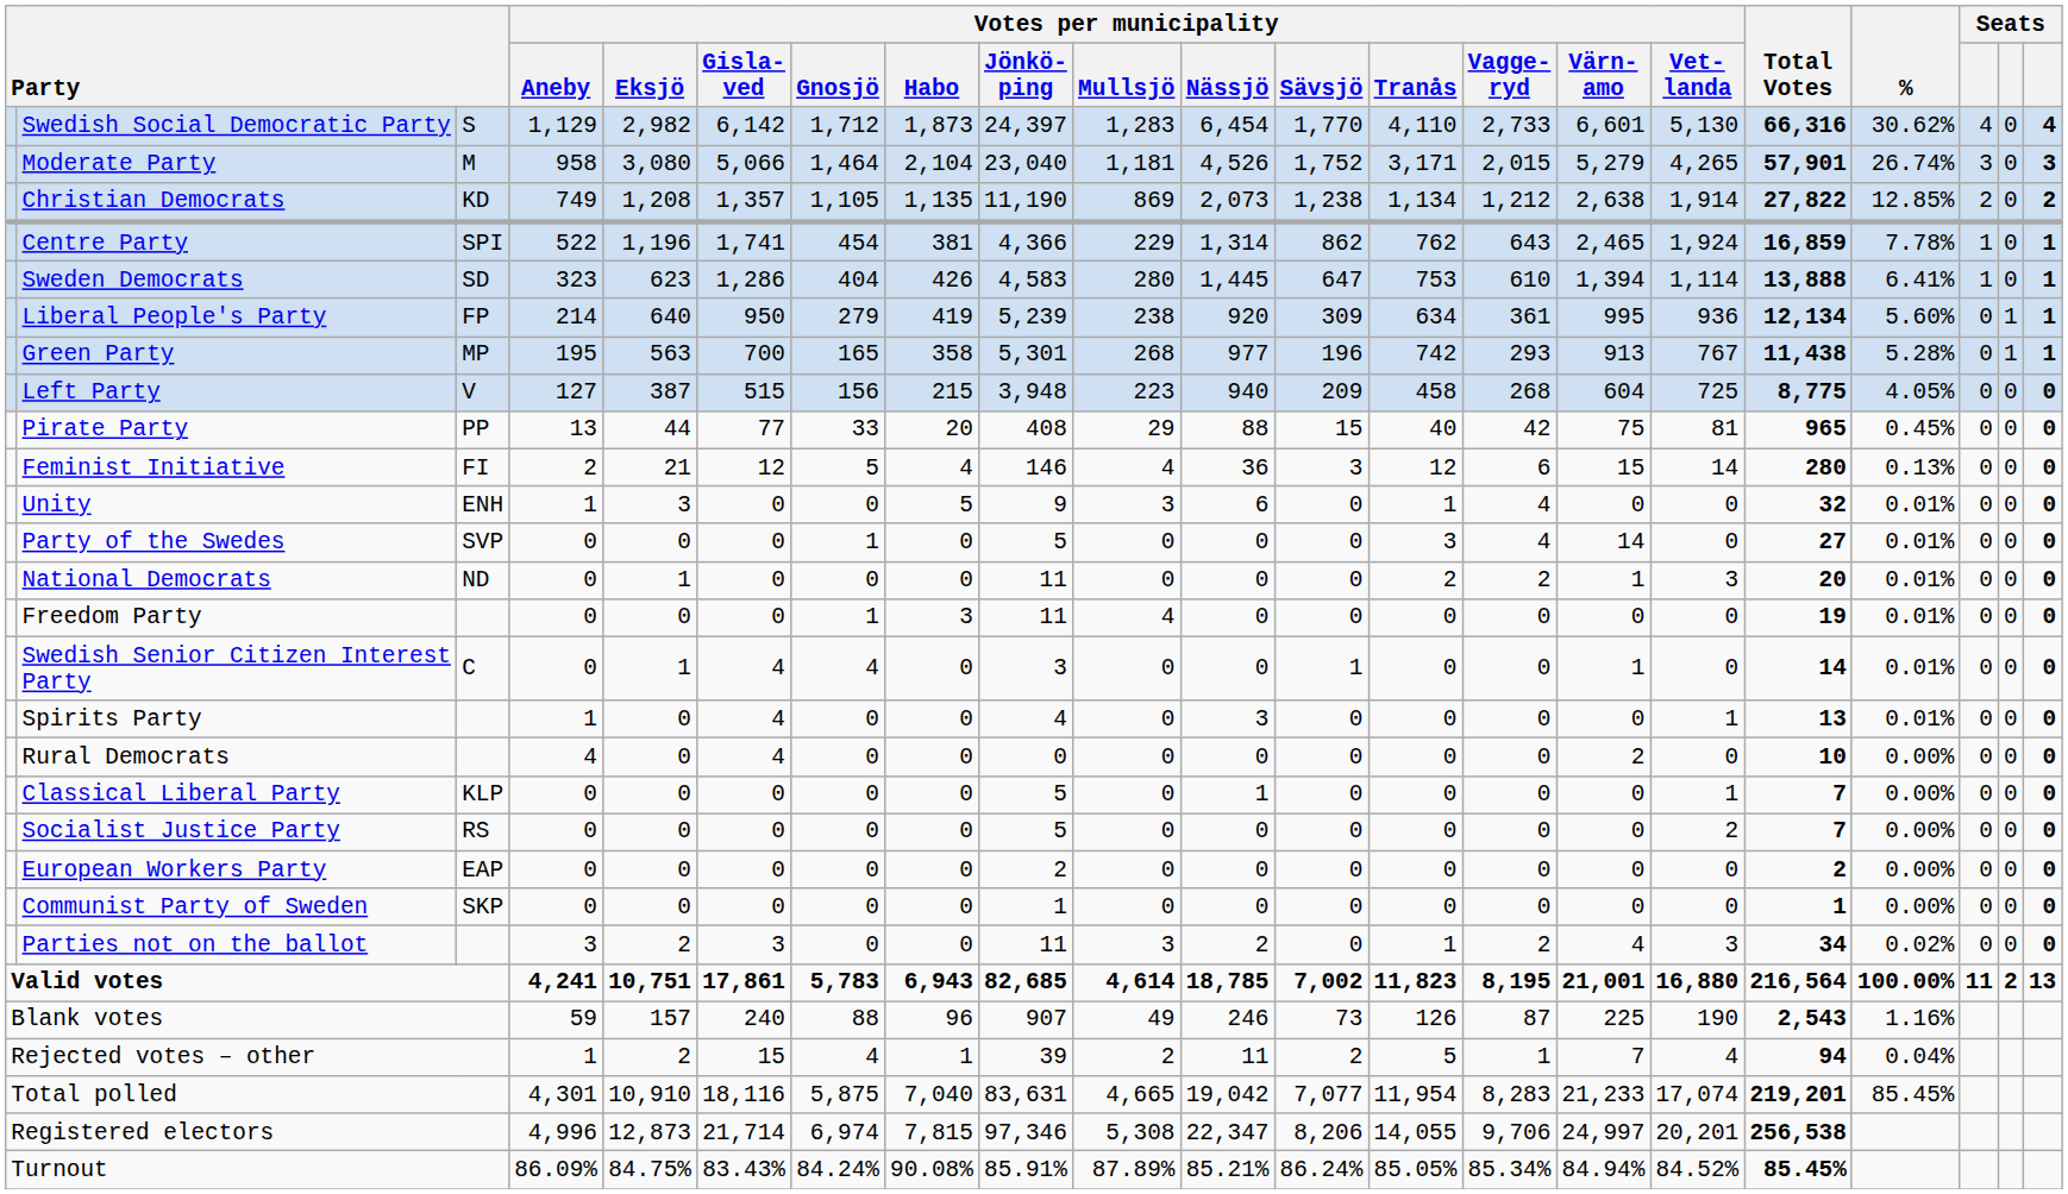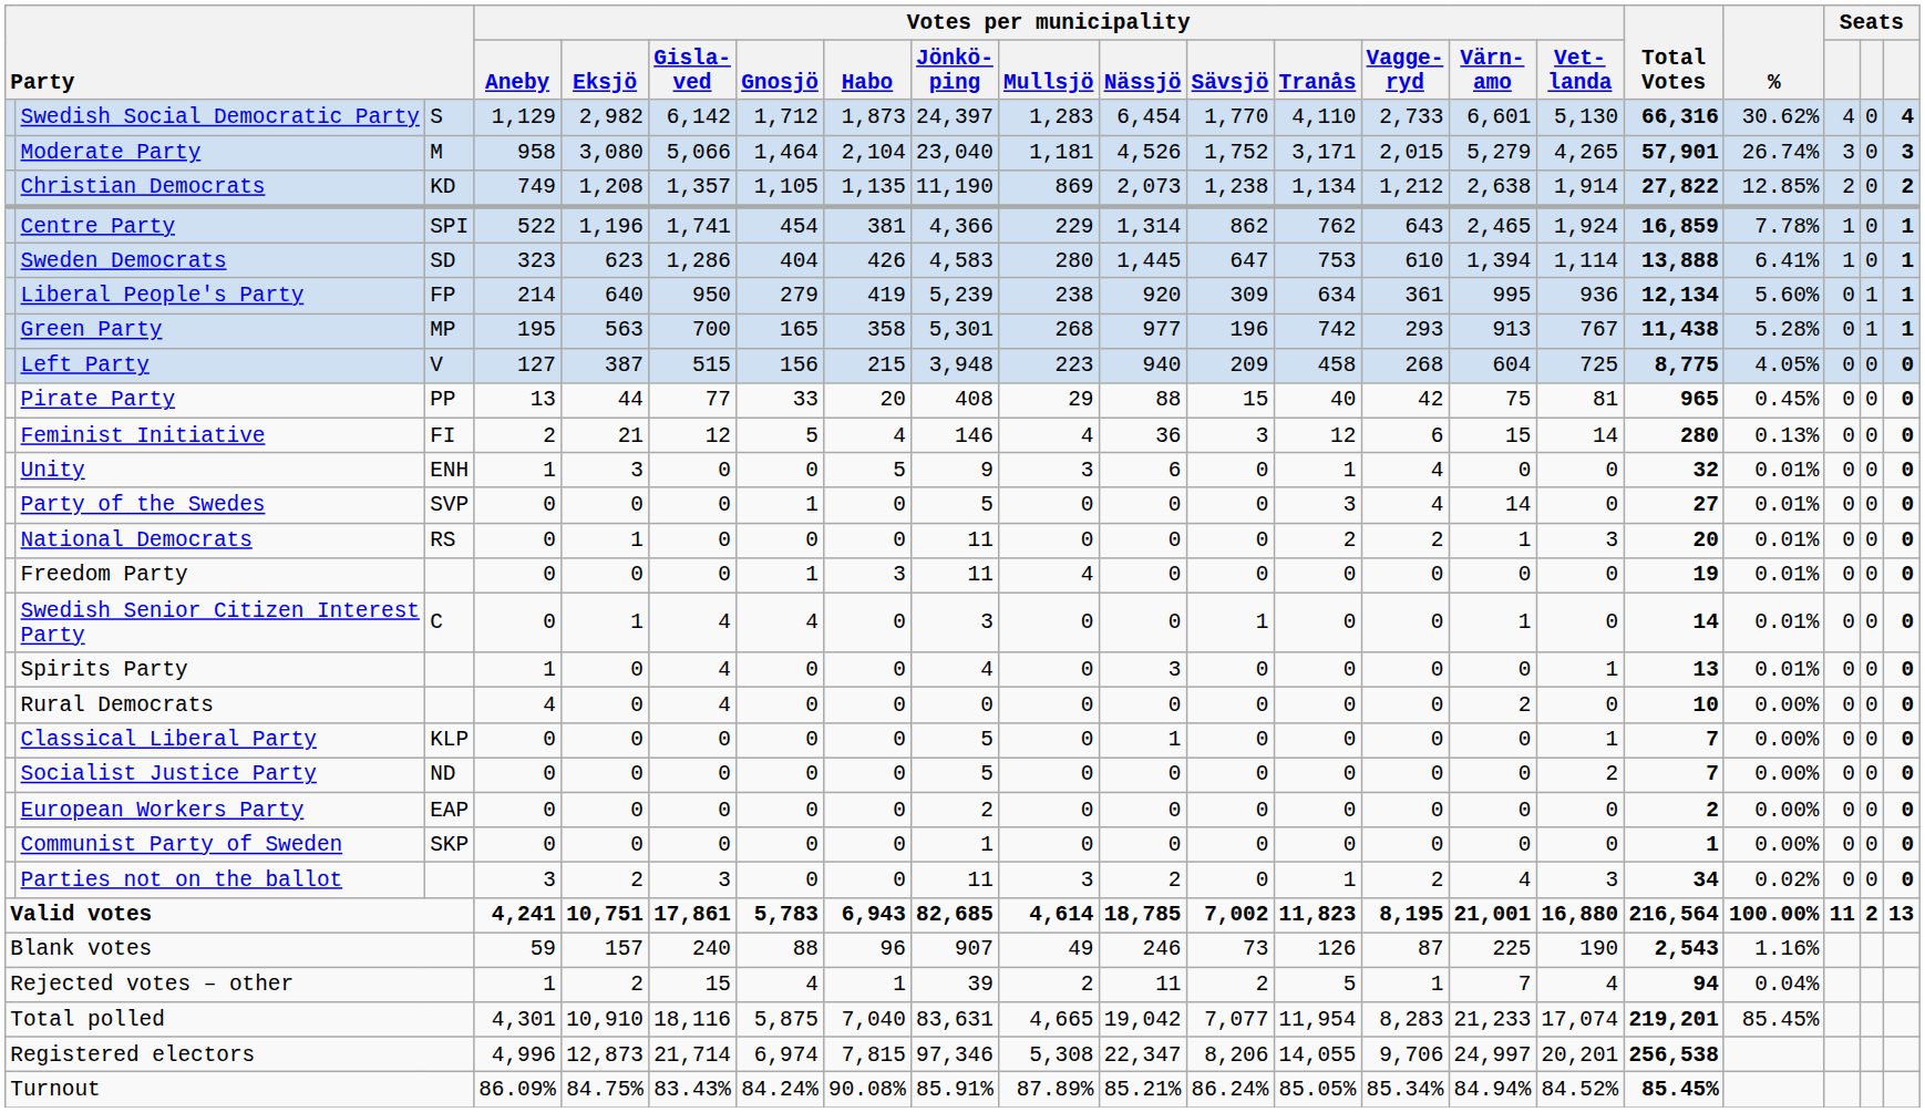 <table class="wikitable" border="1" style="text-align:right;">
 <tr>
 <th style="text-align:left;" valign=bottom rowspan=2 colspan=3>Party</th>
 <th colspan=13>Votes per municipality</th>
 <th align=center valign=bottom rowspan=2 width="50">Total Votes</th>
 <th align=center valign=bottom rowspan=2 width="50">%</th>
 <th colspan=3>Seats</th>
 </tr>
 <tr>
 <th align=center valign=bottom width="50"><a href='#'>Aneby</a></th>
 <th align=center valign=bottom width="50"><a href='#'>Eksjö</a></th>
 <th align=center valign=bottom width="50"><a href='#'>Gisla- ved</a></th>
 <th align=center valign=bottom width="50"><a href='#'>Gnosjö</a></th>
 <th align=center valign=bottom width="50"><a href='#'>Habo</a></th>
 <th align=center valign=bottom width="50"><a href='#'>Jönkö- ping</a></th>
 <th align=center valign=bottom width="50"><a href='#'>Mullsjö</a></th>
 <th align=center valign=bottom width="50"><a href='#'>Nässjö</a></th>
 <th align=center valign=bottom width="50"><a href='#'>Sävsjö</a></th>
 <th align=center valign=bottom width="50"><a href='#'>Tranås</a></th>
 <th align=center valign=bottom width="50"><a href='#'>Vagge- ryd</a></th>
 <th align=center valign=bottom width="50"><a href='#'>Värn- amo</a></th>
 <th align=center valign=bottom width="50"><a href='#'>Vet- landa</a></th>
 <th align=center valign=bottom width="20"><small></small></th>
 <th align=center valign=bottom width="20"><small><a href='#'></a></small></th>
 <th align=center valign=bottom width="20"><small></small></th>
 </tr>
 <tr style="background:#CEE0F2;">
 <td></td>
 <td align=left style="white-space: nowrap;"><a href='#'>Swedish Social Democratic Party</a></td>
 <td align=left>S</td>
 <td>1,129</td>
 <td>2,982</td>
 <td>6,142</td>
 <td>1,712</td>
 <td>1,873</td>
 <td>24,397</td>
 <td>1,283</td>
 <td>6,454</td>
 <td>1,770</td>
 <td>4,110</td>
 <td>2,733</td>
 <td>6,601</td>
 <td>5,130</td>
 <td><strong>66,316</strong></td>
 <td>30.62%</td>
 <td>4</td>
 <td>0</td>
 <td><strong>4</strong></td>
 </tr>
 <tr style="background:#CEE0F2;">
 <td></td>
 <td align=left><a href='#'>Moderate Party</a></td>
 <td align=left>M</td>
 <td>958</td>
 <td>3,080</td>
 <td>5,066</td>
 <td>1,464</td>
 <td>2,104</td>
 <td>23,040</td>
 <td>1,181</td>
 <td>4,526</td>
 <td>1,752</td>
 <td>3,171</td>
 <td>2,015</td>
 <td>5,279</td>
 <td>4,265</td>
 <td><strong>57,901</strong></td>
 <td>26.74%</td>
 <td>3</td>
 <td>0</td>
 <td><strong>3</strong></td>
 </tr>
 <tr style="background:#CEE0F2;">
 <td></td>
 <td align=left><a href='#'>Christian Democrats</a></td>
 <td align=left>KD</td>
 <td>749</td>
 <td>1,208</td>
 <td>1,357</td>
 <td>1,105</td>
 <td>1,135</td>
 <td>11,190</td>
 <td>869</td>
 <td>2,073</td>
 <td>1,238</td>
 <td>1,134</td>
 <td>1,212</td>
 <td>2,638</td>
 <td>1,914</td>
 <td><strong>27,822</strong></td>
 <td>12.85%</td>
 <td>2</td>
 <td>0</td>
 <td><strong>2</strong></td>
 </tr>
 <tr style="background:#CEE0F2; border-top:3px solid darkgray;">
 <td></td>
 <td align=left><a href='#'>Centre Party</a></td>
 <td align=left>SPI</td>
 <td>522</td>
 <td>1,196</td>
 <td>1,741</td>
 <td>454</td>
 <td>381</td>
 <td>4,366</td>
 <td>229</td>
 <td>1,314</td>
 <td>862</td>
 <td>762</td>
 <td>643</td>
 <td>2,465</td>
 <td>1,924</td>
 <td><strong>16,859</strong></td>
 <td>7.78%</td>
 <td>1</td>
 <td>0</td>
 <td><strong>1</strong></td>
 </tr>
 <tr style="background:#CEE0F2;">
 <td></td>
 <td align=left><a href='#'>Sweden Democrats</a></td>
 <td align=left>SD</td>
 <td>323</td>
 <td>623</td>
 <td>1,286</td>
 <td>404</td>
 <td>426</td>
 <td>4,583</td>
 <td>280</td>
 <td>1,445</td>
 <td>647</td>
 <td>753</td>
 <td>610</td>
 <td>1,394</td>
 <td>1,114</td>
 <td><strong>13,888</strong></td>
 <td>6.41%</td>
 <td>1</td>
 <td>0</td>
 <td><strong>1</strong></td>
 </tr>
 <tr style="background:#CEE0F2;">
 <td></td>
 <td align=left><a href='#'>Liberal People's Party</a></td>
 <td align=left>FP</td>
 <td>214</td>
 <td>640</td>
 <td>950</td>
 <td>279</td>
 <td>419</td>
 <td>5,239</td>
 <td>238</td>
 <td>920</td>
 <td>309</td>
 <td>634</td>
 <td>361</td>
 <td>995</td>
 <td>936</td>
 <td><strong>12,134</strong></td>
 <td>5.60%</td>
 <td>0</td>
 <td>1</td>
 <td><strong>1</strong></td>
 </tr>
 <tr style="background:#CEE0F2;">
 <td></td>
 <td align=left><a href='#'>Green Party</a></td>
 <td align=left>MP</td>
 <td>195</td>
 <td>563</td>
 <td>700</td>
 <td>165</td>
 <td>358</td>
 <td>5,301</td>
 <td>268</td>
 <td>977</td>
 <td>196</td>
 <td>742</td>
 <td>293</td>
 <td>913</td>
 <td>767</td>
 <td><strong>11,438</strong></td>
 <td>5.28%</td>
 <td>0</td>
 <td>1</td>
 <td><strong>1</strong></td>
 </tr>
 <tr style="background:#CEE0F2;">
 <td></td>
 <td align=left><a href='#'>Left Party</a></td>
 <td align=left>V</td>
 <td>127</td>
 <td>387</td>
 <td>515</td>
 <td>156</td>
 <td>215</td>
 <td>3,948</td>
 <td>223</td>
 <td>940</td>
 <td>209</td>
 <td>458</td>
 <td>268</td>
 <td>604</td>
 <td>725</td>
 <td><strong>8,775</strong></td>
 <td>4.05%</td>
 <td>0</td>
 <td>0</td>
 <td><strong>0</strong></td>
 </tr>
 <tr>
 <td></td>
 <td align=left><a href='#'>Pirate Party</a></td>
 <td align=left>PP</td>
 <td>13</td>
 <td>44</td>
 <td>77</td>
 <td>33</td>
 <td>20</td>
 <td>408</td>
 <td>29</td>
 <td>88</td>
 <td>15</td>
 <td>40</td>
 <td>42</td>
 <td>75</td>
 <td>81</td>
 <td><strong>965</strong></td>
 <td>0.45%</td>
 <td>0</td>
 <td>0</td>
 <td><strong>0</strong></td>
 </tr>
 <tr>
 <td></td>
 <td align=left><a href='#'>Feminist Initiative</a></td>
 <td align=left>FI</td>
 <td>2</td>
 <td>21</td>
 <td>12</td>
 <td>5</td>
 <td>4</td>
 <td>146</td>
 <td>4</td>
 <td>36</td>
 <td>3</td>
 <td>12</td>
 <td>6</td>
 <td>15</td>
 <td>14</td>
 <td><strong>280</strong></td>
 <td>0.13%</td>
 <td>0</td>
 <td>0</td>
 <td><strong>0</strong></td>
 </tr>
 <tr>
 <td></td>
 <td align=left><a href='#'>Unity</a></td>
 <td align=left>ENH</td>
 <td>1</td>
 <td>3</td>
 <td>0</td>
 <td>0</td>
 <td>5</td>
 <td>9</td>
 <td>3</td>
 <td>6</td>
 <td>0</td>
 <td>1</td>
 <td>4</td>
 <td>0</td>
 <td>0</td>
 <td><strong>32</strong></td>
 <td>0.01%</td>
 <td>0</td>
 <td>0</td>
 <td><strong>0</strong></td>
 </tr>
 <tr>
 <td></td>
 <td align=left><a href='#'>Party of the Swedes</a></td>
 <td align=left>SVP</td>
 <td>0</td>
 <td>0</td>
 <td>0</td>
 <td>1</td>
 <td>0</td>
 <td>5</td>
 <td>0</td>
 <td>0</td>
 <td>0</td>
 <td>3</td>
 <td>4</td>
 <td>14</td>
 <td>0</td>
 <td><strong>27</strong></td>
 <td>0.01%</td>
 <td>0</td>
 <td>0</td>
 <td><strong>0</strong></td>
 </tr>
 <tr>
 <td></td>
 <td align=left><a href='#'>National Democrats</a></td>
-<td align=left>ND</td>
+<td align=left>RS</td>
 <td>0</td>
 <td>1</td>
 <td>0</td>
 <td>0</td>
 <td>0</td>
 <td>11</td>
 <td>0</td>
 <td>0</td>
 <td>0</td>
 <td>2</td>
 <td>2</td>
 <td>1</td>
 <td>3</td>
 <td><strong>20</strong></td>
 <td>0.01%</td>
 <td>0</td>
 <td>0</td>
 <td><strong>0</strong></td>
 </tr>
 <tr>
 <td></td>
 <td align=left>Freedom Party</td>
 <td></td>
 <td>0</td>
 <td>0</td>
 <td>0</td>
 <td>1</td>
 <td>3</td>
 <td>11</td>
 <td>4</td>
 <td>0</td>
 <td>0</td>
 <td>0</td>
 <td>0</td>
 <td>0</td>
 <td>0</td>
 <td><strong>19</strong></td>
 <td>0.01%</td>
 <td>0</td>
 <td>0</td>
 <td><strong>0</strong></td>
 </tr>
 <tr>
 <td></td>
 <td align=left><a href='#'>Swedish Senior Citizen Interest Party</a></td>
 <td align=left>C</td>
 <td>0</td>
 <td>1</td>
 <td>4</td>
 <td>4</td>
 <td>0</td>
 <td>3</td>
 <td>0</td>
 <td>0</td>
 <td>1</td>
 <td>0</td>
 <td>0</td>
 <td>1</td>
 <td>0</td>
 <td><strong>14</strong></td>
 <td>0.01%</td>
 <td>0</td>
 <td>0</td>
 <td><strong>0</strong></td>
 </tr>
 <tr>
 <td></td>
 <td align=left>Spirits Party</td>
 <td></td>
 <td>1</td>
 <td>0</td>
 <td>4</td>
 <td>0</td>
 <td>0</td>
 <td>4</td>
 <td>0</td>
 <td>3</td>
 <td>0</td>
 <td>0</td>
 <td>0</td>
 <td>0</td>
 <td>1</td>
 <td><strong>13</strong></td>
 <td>0.01%</td>
 <td>0</td>
 <td>0</td>
 <td><strong>0</strong></td>
 </tr>
 <tr>
 <td></td>
 <td align=left>Rural Democrats</td>
 <td></td>
 <td>4</td>
 <td>0</td>
 <td>4</td>
 <td>0</td>
 <td>0</td>
 <td>0</td>
 <td>0</td>
 <td>0</td>
 <td>0</td>
 <td>0</td>
 <td>0</td>
 <td>2</td>
 <td>0</td>
 <td><strong>10</strong></td>
 <td>0.00%</td>
 <td>0</td>
 <td>0</td>
 <td><strong>0</strong></td>
 </tr>
 <tr>
 <td></td>
 <td align=left><a href='#'>Classical Liberal Party</a></td>
 <td align=left>KLP</td>
 <td>0</td>
 <td>0</td>
 <td>0</td>
 <td>0</td>
 <td>0</td>
 <td>5</td>
 <td>0</td>
 <td>1</td>
 <td>0</td>
 <td>0</td>
 <td>0</td>
 <td>0</td>
 <td>1</td>
 <td><strong>7</strong></td>
 <td>0.00%</td>
 <td>0</td>
 <td>0</td>
 <td><strong>0</strong></td>
 </tr>
 <tr>
 <td></td>
 <td align=left><a href='#'>Socialist Justice Party</a></td>
-<td align=left>RS</td>
+<td align=left>ND</td>
 <td>0</td>
 <td>0</td>
 <td>0</td>
 <td>0</td>
 <td>0</td>
 <td>5</td>
 <td>0</td>
 <td>0</td>
 <td>0</td>
 <td>0</td>
 <td>0</td>
 <td>0</td>
 <td>2</td>
 <td><strong>7</strong></td>
 <td>0.00%</td>
 <td>0</td>
 <td>0</td>
 <td><strong>0</strong></td>
 </tr>
 <tr>
 <td></td>
 <td align=left><a href='#'>European Workers Party</a></td>
 <td align=left>EAP</td>
 <td>0</td>
 <td>0</td>
 <td>0</td>
 <td>0</td>
 <td>0</td>
 <td>2</td>
 <td>0</td>
 <td>0</td>
 <td>0</td>
 <td>0</td>
 <td>0</td>
 <td>0</td>
 <td>0</td>
 <td><strong>2</strong></td>
 <td>0.00%</td>
 <td>0</td>
 <td>0</td>
 <td><strong>0</strong></td>
 </tr>
 <tr>
 <td></td>
 <td align=left><a href='#'>Communist Party of Sweden</a></td>
 <td align=left>SKP</td>
 <td>0</td>
 <td>0</td>
 <td>0</td>
 <td>0</td>
 <td>0</td>
 <td>1</td>
 <td>0</td>
 <td>0</td>
 <td>0</td>
 <td>0</td>
 <td>0</td>
 <td>0</td>
 <td>0</td>
 <td><strong>1</strong></td>
 <td>0.00%</td>
 <td>0</td>
 <td>0</td>
 <td><strong>0</strong></td>
 </tr>
 <tr>
 <td></td>
 <td align=left><a href='#'>Parties not on the ballot</a></td>
 <td></td>
 <td>3</td>
 <td>2</td>
 <td>3</td>
 <td>0</td>
 <td>0</td>
 <td>11</td>
 <td>3</td>
 <td>2</td>
 <td>0</td>
 <td>1</td>
 <td>2</td>
 <td>4</td>
 <td>3</td>
 <td><strong>34</strong></td>
 <td>0.02%</td>
 <td>0</td>
 <td>0</td>
 <td><strong>0</strong></td>
 </tr>
 <tr style="font-weight:bold">
 <td align=left colspan=3>Valid votes</td>
 <td>4,241</td>
 <td>10,751</td>
 <td>17,861</td>
 <td>5,783</td>
 <td>6,943</td>
 <td>82,685</td>
 <td>4,614</td>
 <td>18,785</td>
 <td>7,002</td>
 <td>11,823</td>
 <td>8,195</td>
 <td>21,001</td>
 <td>16,880</td>
 <td>216,564</td>
 <td>100.00%</td>
 <td>11</td>
 <td>2</td>
 <td>13</td>
 </tr>
 <tr>
 <td align=left colspan=3>Blank votes</td>
 <td>59</td>
 <td>157</td>
 <td>240</td>
 <td>88</td>
 <td>96</td>
 <td>907</td>
 <td>49</td>
 <td>246</td>
 <td>73</td>
 <td>126</td>
 <td>87</td>
 <td>225</td>
 <td>190</td>
 <td><strong>2,543</strong></td>
 <td>1.16%</td>
 <td></td>
 <td></td>
 <td></td>
 </tr>
 <tr>
 <td align=left colspan=3>Rejected votes – other</td>
 <td>1</td>
 <td>2</td>
 <td>15</td>
 <td>4</td>
 <td>1</td>
 <td>39</td>
 <td>2</td>
 <td>11</td>
 <td>2</td>
 <td>5</td>
 <td>1</td>
 <td>7</td>
 <td>4</td>
 <td><strong>94</strong></td>
 <td>0.04%</td>
 <td></td>
 <td></td>
 <td></td>
 </tr>
 <tr>
 <td align=left colspan=3>Total polled</td>
 <td>4,301</td>
 <td>10,910</td>
 <td>18,116</td>
 <td>5,875</td>
 <td>7,040</td>
 <td>83,631</td>
 <td>4,665</td>
 <td>19,042</td>
 <td>7,077</td>
 <td>11,954</td>
 <td>8,283</td>
 <td>21,233</td>
 <td>17,074</td>
 <td><strong>219,201</strong></td>
 <td>85.45%</td>
 <td></td>
 <td></td>
 <td></td>
 </tr>
 <tr>
 <td align=left colspan=3>Registered electors</td>
 <td>4,996</td>
 <td>12,873</td>
 <td>21,714</td>
 <td>6,974</td>
 <td>7,815</td>
 <td>97,346</td>
 <td>5,308</td>
 <td>22,347</td>
 <td>8,206</td>
 <td>14,055</td>
 <td>9,706</td>
 <td>24,997</td>
 <td>20,201</td>
 <td><strong>256,538</strong></td>
 <td></td>
 <td></td>
 <td></td>
 <td></td>
 </tr>
 <tr>
 <td align=left colspan=3>Turnout</td>
 <td>86.09%</td>
 <td>84.75%</td>
 <td>83.43%</td>
 <td>84.24%</td>
 <td>90.08%</td>
 <td>85.91%</td>
 <td>87.89%</td>
 <td>85.21%</td>
 <td>86.24%</td>
 <td>85.05%</td>
 <td>85.34%</td>
 <td>84.94%</td>
 <td>84.52%</td>
 <td><strong>85.45%</strong></td>
 <td></td>
 <td></td>
 <td></td>
 <td></td>
 </tr>
 </table>
